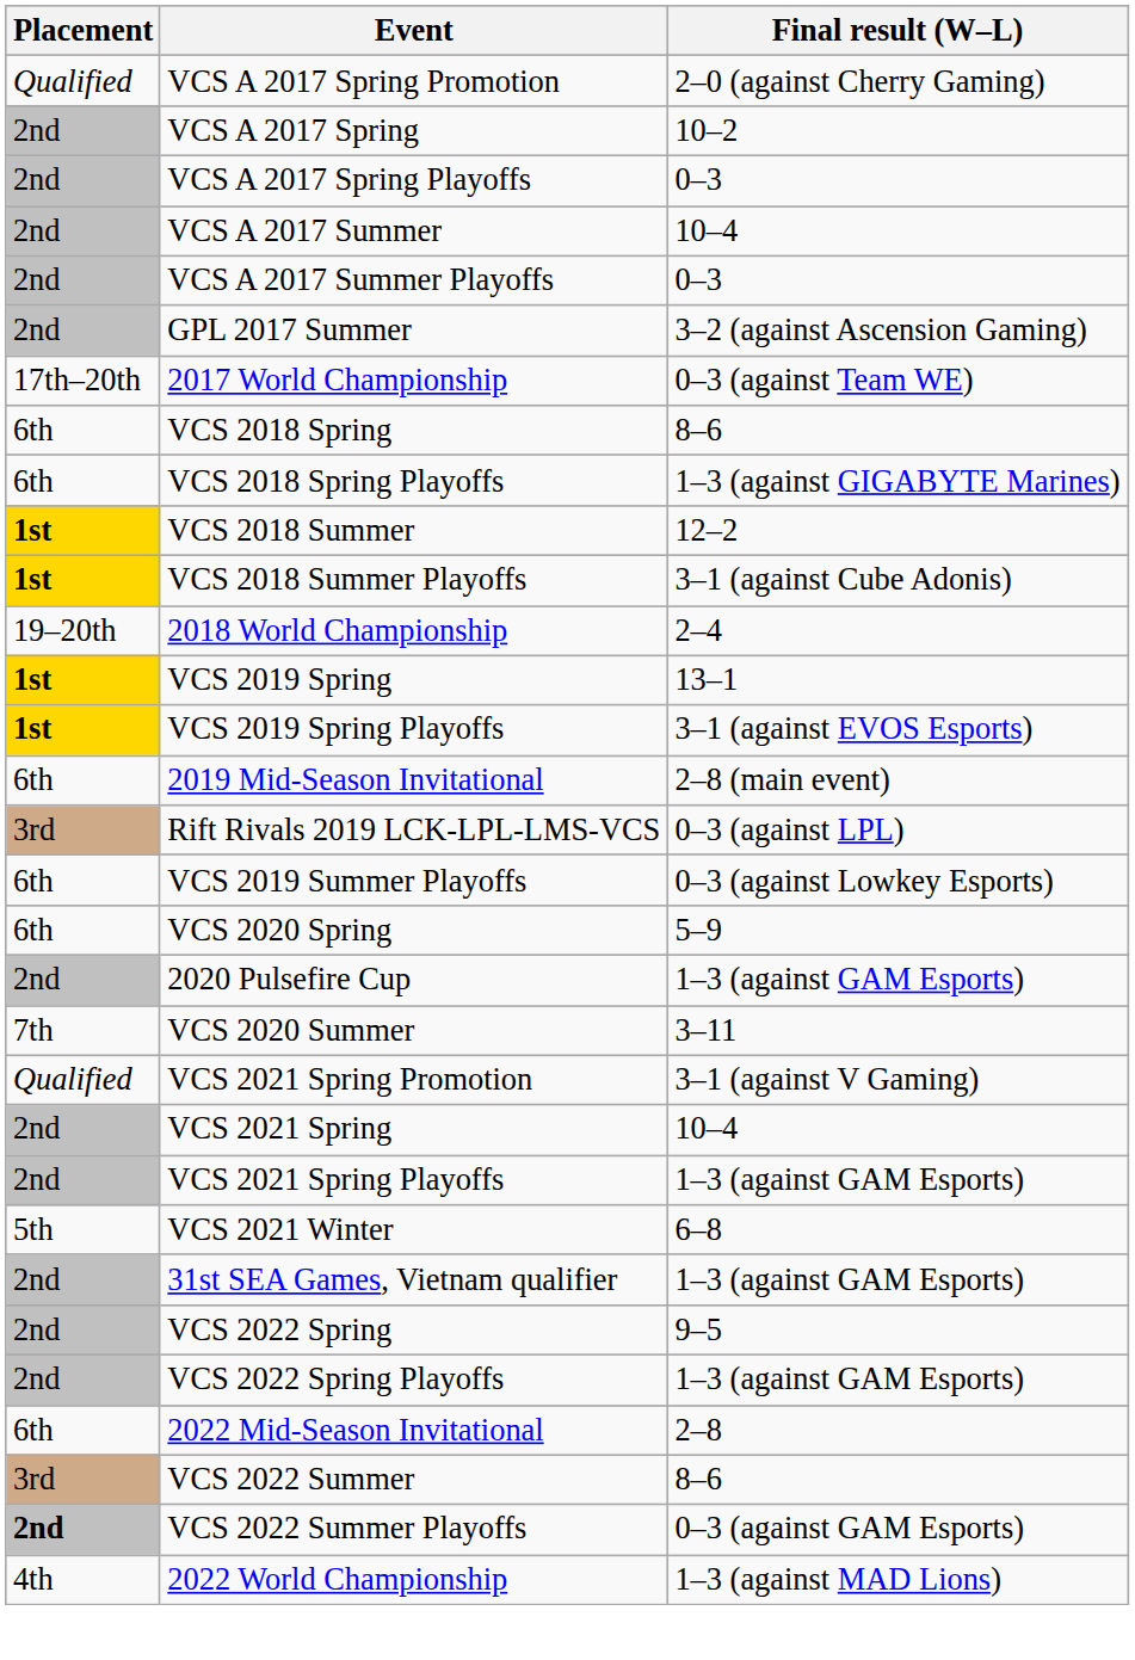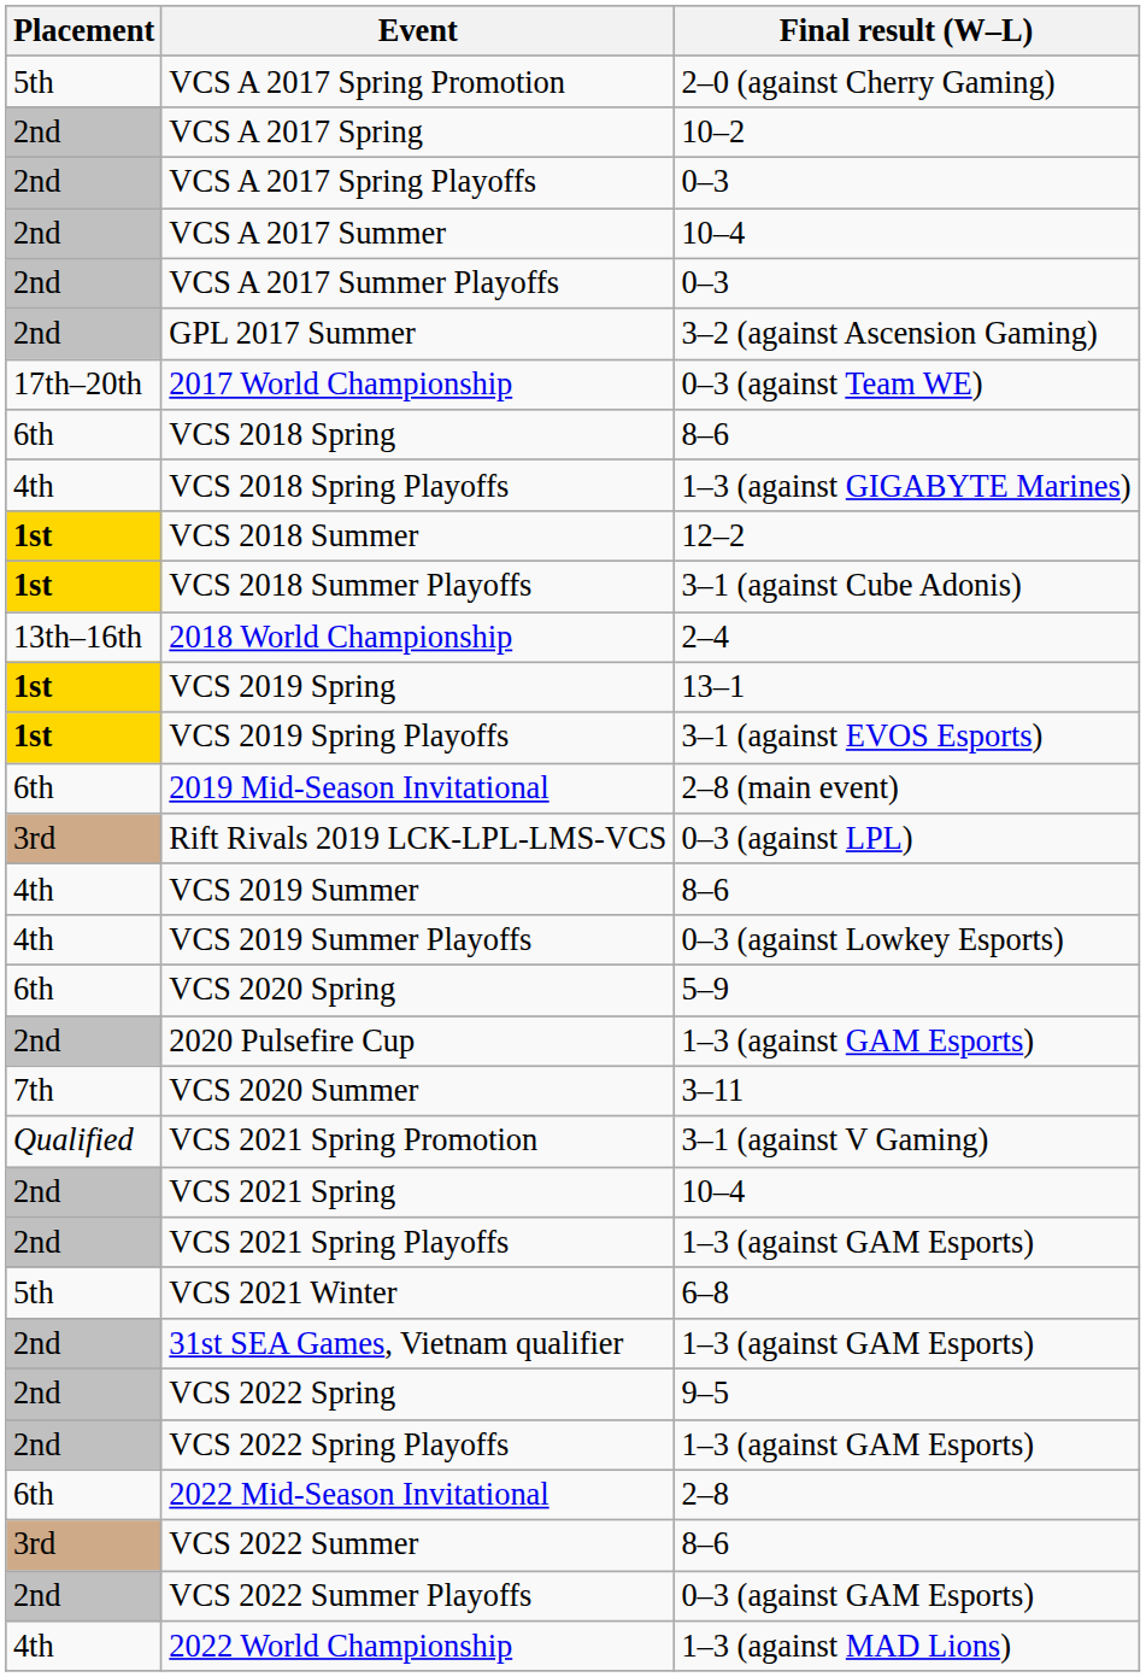 <table class="wikitable">
 <tr>
 <th>Placement</th>
 <th>Event</th>
 <th>Final result (W–L)</th>
 </tr>
 <tr>
-<td><em>Qualified</em></td>
+<td> 5th</td>
 <td> VCS A 2017 Spring Promotion</td>
 <td> 2–0 (against Cherry Gaming)</td>
 </tr>
 <tr>
 <td style="background-color:Silver;"> 2nd</td>
 <td> VCS A 2017 Spring</td>
 <td> 10–2</td>
 </tr>
 <tr>
 <td style="background-color:Silver;"> 2nd</td>
 <td> VCS A 2017 Spring Playoffs</td>
 <td> 0–3</td>
 </tr>
 <tr>
 <td style="background-color:Silver;"> 2nd</td>
 <td> VCS A 2017 Summer</td>
 <td> 10–4</td>
 </tr>
 <tr>
 <td style="background-color:Silver;"> 2nd</td>
 <td> VCS A 2017 Summer Playoffs</td>
 <td> 0–3</td>
 </tr>
 <tr>
 <td style="background-color:Silver;"> 2nd</td>
 <td> GPL 2017 Summer</td>
 <td> 3–2 (against Ascension Gaming)</td>
 </tr>
 <tr>
 <td> 17th–20th</td>
 <td> <a href='#'>2017 World Championship</a></td>
 <td> 0–3 (against <a href='#'>Team WE</a>)</td>
 </tr>
 <tr>
 <td> 6th</td>
 <td> VCS 2018 Spring</td>
 <td> 8–6</td>
 </tr>
 <tr>
-<td> 6th</td>
+<td> 4th</td>
 <td> VCS 2018 Spring Playoffs</td>
 <td> 1–3 (against <a href='#'>GIGABYTE Marines</a>)</td>
 </tr>
 <tr>
 <td style="background-color:Gold;"> <strong>1st</strong></td>
 <td> VCS 2018 Summer</td>
 <td> 12–2</td>
 </tr>
 <tr>
 <td style="background-color:Gold;"> <strong>1st</strong></td>
 <td> VCS 2018 Summer Playoffs</td>
 <td> 3–1 (against Cube Adonis)</td>
 </tr>
 <tr>
-<td> 19–20th</td>
+<td> 13th–16th</td>
 <td> <a href='#'>2018 World Championship</a></td>
 <td> 2–4</td>
 </tr>
 <tr>
 <td style="background-color:Gold;"> <strong>1st</strong></td>
 <td> VCS 2019 Spring</td>
 <td> 13–1</td>
 </tr>
 <tr>
 <td style="background-color:Gold;"> <strong>1st</strong></td>
 <td> VCS 2019 Spring Playoffs</td>
 <td> 3–1 (against <a href='#'>EVOS Esports</a>)</td>
 </tr>
 <tr>
 <td> 6th</td>
 <td> <a href='#'>2019 Mid-Season Invitational</a></td>
 <td> 2–8 (main event)</td>
 </tr>
 <tr>
 <td style="background-color:#CFAA88;"> 3rd</td>
 <td> Rift Rivals 2019 LCK-LPL-LMS-VCS</td>
 <td> 0–3 (against <a href='#'>LPL</a>)</td>
 </tr>
 <tr>
-<td> 6th</td>
+<td> 4th</td>
+<td> VCS 2019 Summer</td>
+<td> 8–6</td>
+</tr>
+<tr>
+<td> 4th</td>
 <td> VCS 2019 Summer Playoffs</td>
 <td> 0–3 (against Lowkey Esports)</td>
 </tr>
 <tr>
 <td> 6th</td>
 <td> VCS 2020 Spring</td>
 <td> 5–9</td>
 </tr>
 <tr>
 <td style="background-color:Silver;"> 2nd</td>
 <td> 2020 Pulsefire Cup</td>
 <td> 1–3 (against <a href='#'>GAM Esports</a>)</td>
 </tr>
 <tr>
 <td> 7th</td>
 <td> VCS 2020 Summer</td>
 <td> 3–11</td>
 </tr>
 <tr>
 <td><em>Qualified</em></td>
 <td> VCS 2021 Spring Promotion</td>
 <td> 3–1 (against V Gaming)</td>
 </tr>
 <tr>
 <td style="background-color:Silver;"> 2nd</td>
 <td> VCS 2021 Spring</td>
 <td> 10–4</td>
 </tr>
 <tr>
 <td style="background-color:Silver;"> 2nd</td>
 <td> VCS 2021 Spring Playoffs</td>
 <td> 1–3 (against GAM Esports)</td>
 </tr>
 <tr>
 <td> 5th</td>
 <td> VCS 2021 Winter</td>
 <td> 6–8</td>
 </tr>
 <tr>
 <td style="background-color:Silver;"> 2nd</td>
 <td> <a href='#'>31st SEA Games</a>, Vietnam qualifier</td>
 <td> 1–3 (against GAM Esports)</td>
 </tr>
 <tr>
 <td style="background-color:Silver;"> 2nd</td>
 <td> VCS 2022 Spring</td>
 <td> 9–5</td>
 </tr>
 <tr>
 <td style="background-color:Silver;"> 2nd</td>
 <td> VCS 2022 Spring Playoffs</td>
 <td> 1–3 (against GAM Esports)</td>
 </tr>
 <tr>
 <td> 6th</td>
 <td> <a href='#'>2022 Mid-Season Invitational</a></td>
 <td> 2–8</td>
 </tr>
 <tr>
 <td style="background-color:#CFAA88;"> 3rd</td>
 <td> VCS 2022 Summer</td>
 <td> 8–6</td>
 </tr>
 <tr>
-<td style="background-color:Silver;"><strong> 2nd</strong></td>
+<td style="background-color:Silver;"> 2nd</td>
 <td> VCS 2022 Summer Playoffs</td>
 <td> 0–3 (against GAM Esports)</td>
 </tr>
 <tr>
 <td> 4th</td>
 <td> <a href='#'>2022 World Championship</a></td>
 <td> 1–3 (against <a href='#'>MAD Lions</a>)</td>
 </tr>
 </table>
